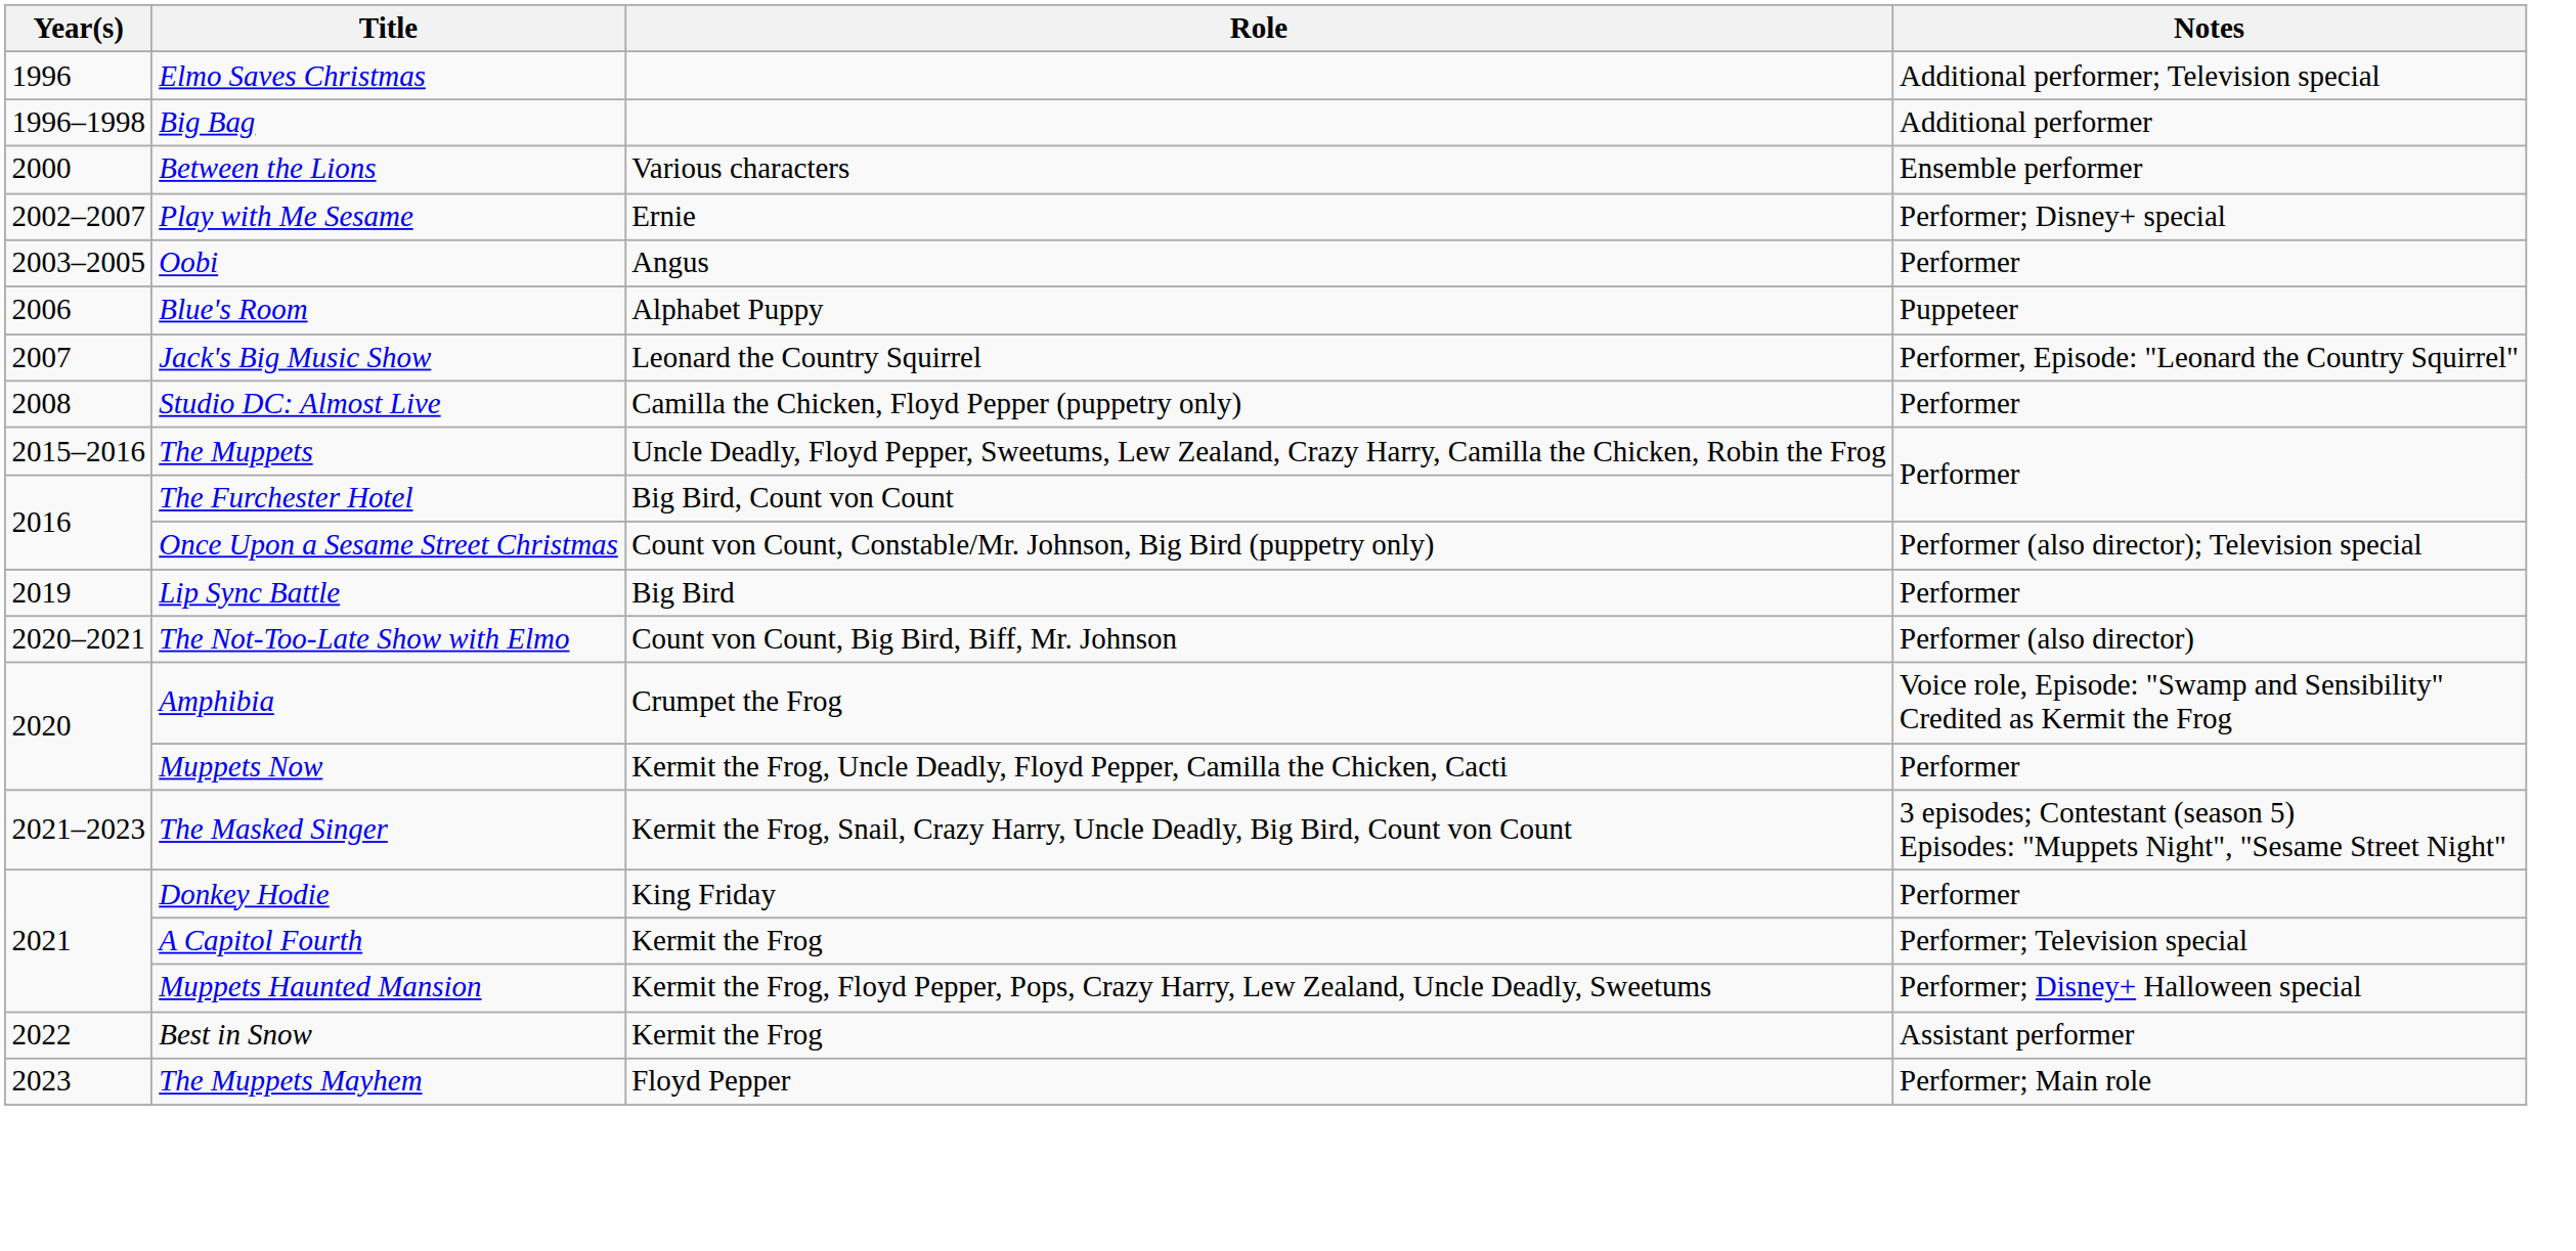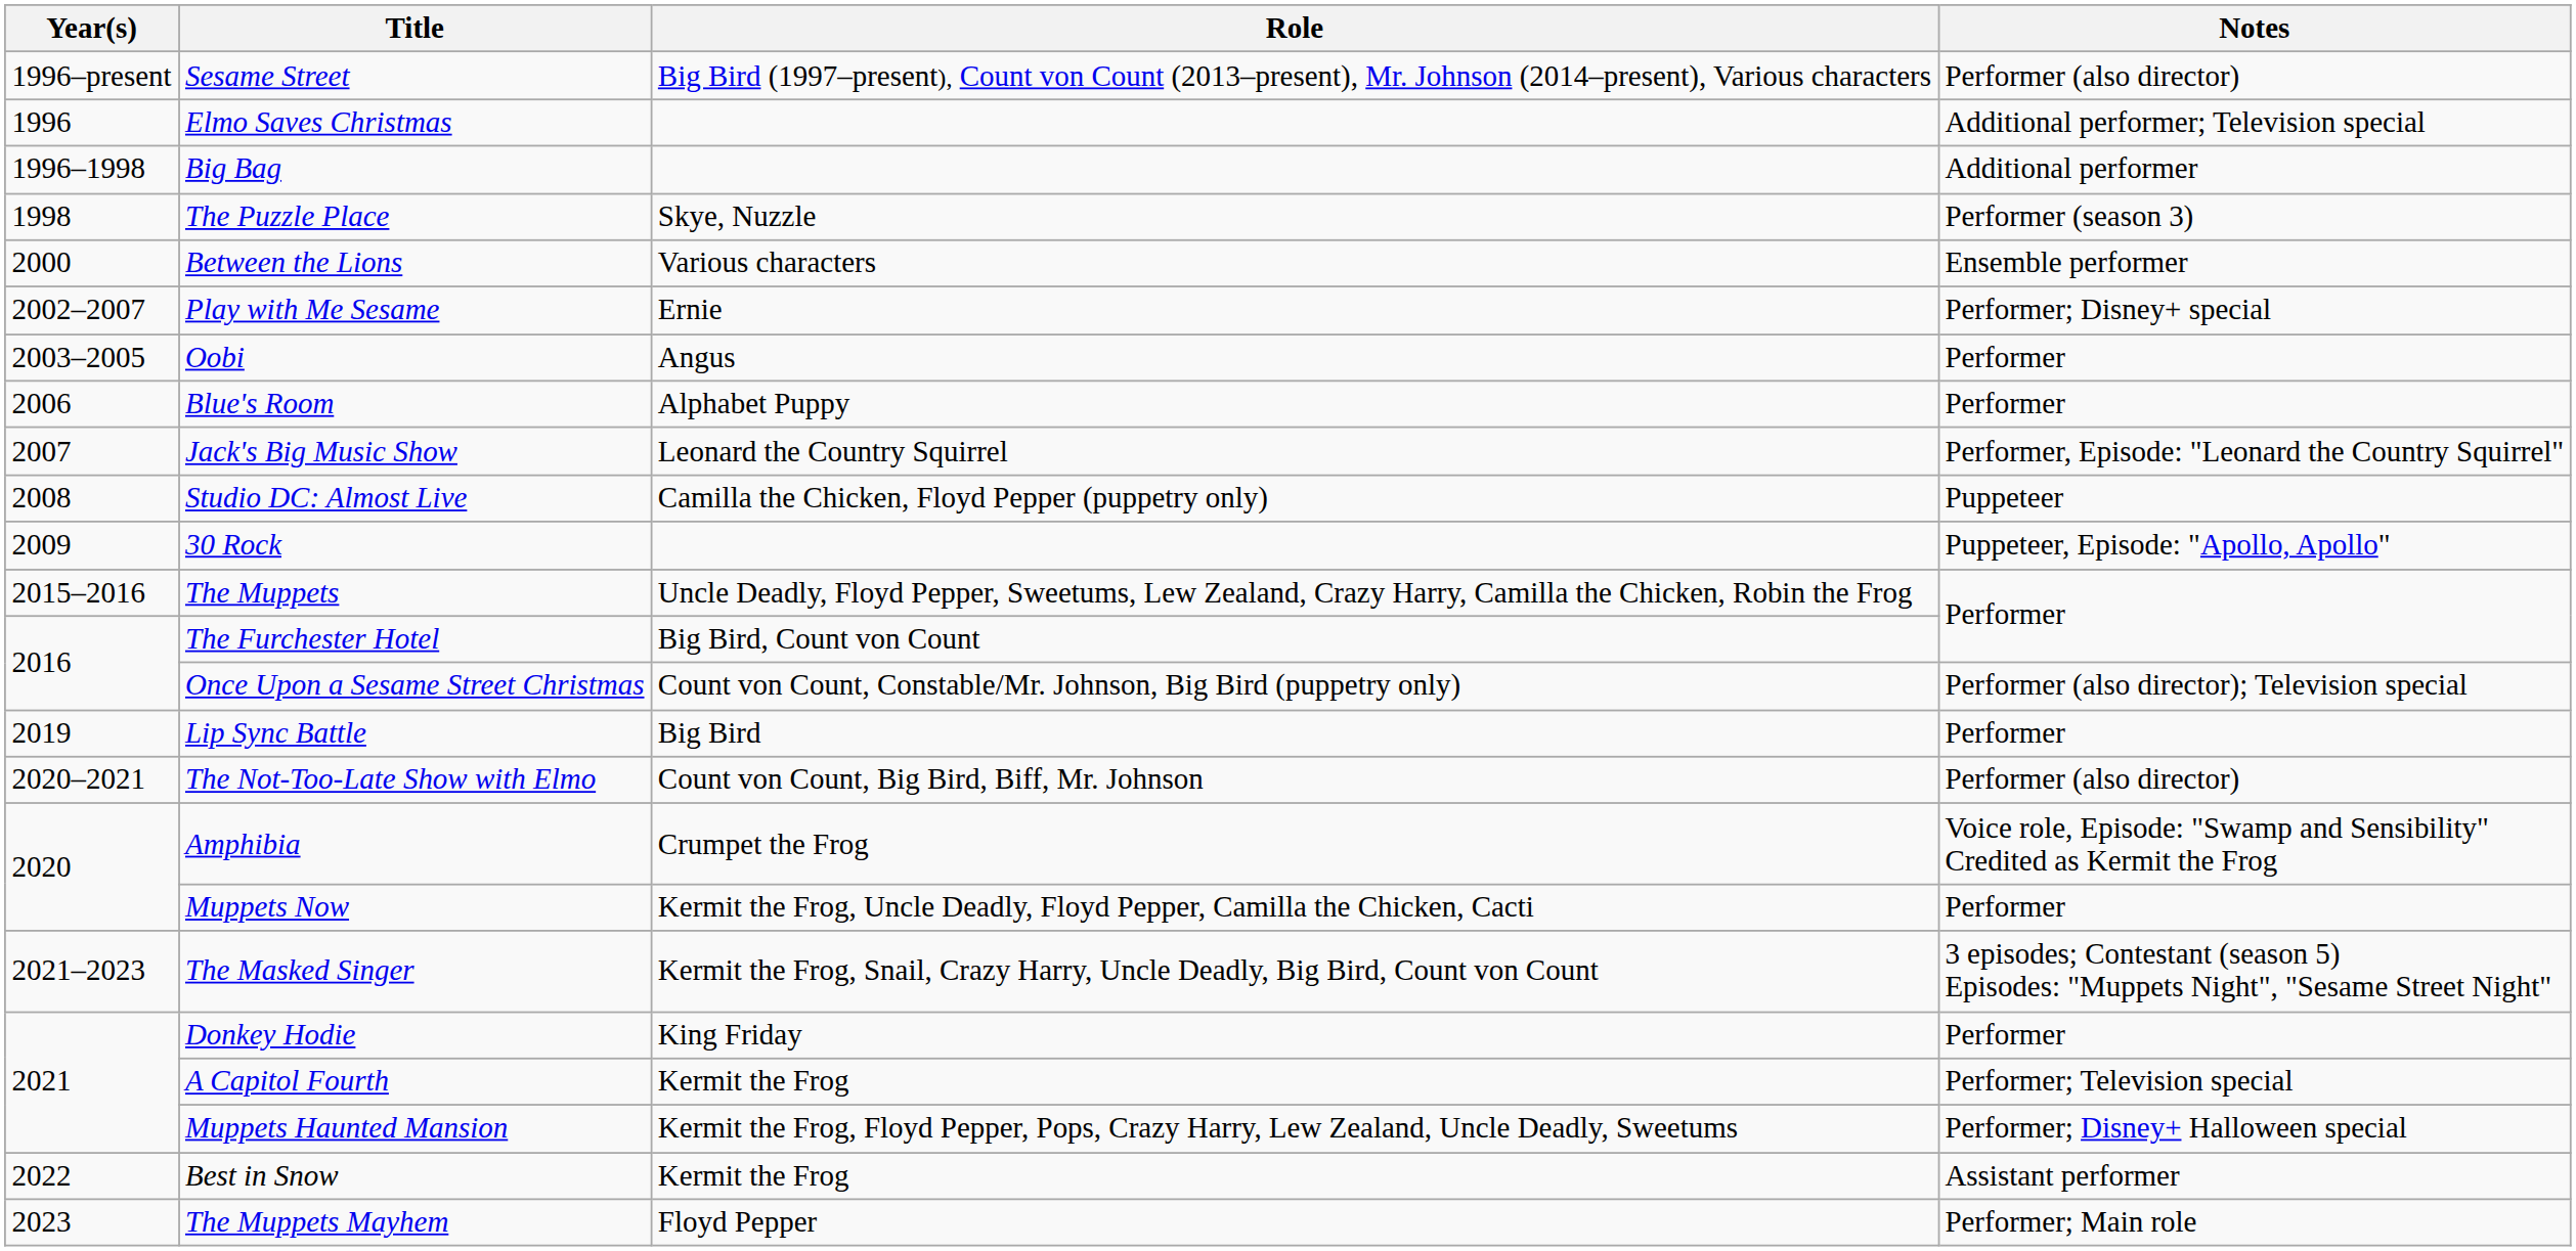 <table class="wikitable">
 <tr>
 <th>Year(s)</th>
 <th>Title</th>
 <th>Role</th>
 <th>Notes</th>
+</tr>
+<tr>
+<td>1996–present</td>
+<td><em><a href='#'>Sesame Street</a></em></td>
+<td><a href='#'>Big Bird</a> (1997–present<small>),</small> <a href='#'>Count von Count</a> (2013–present), <a href='#'>Mr. Johnson</a> (2014–present), Various characters</td>
+<td>Performer (also director)</td>
 </tr>
 <tr>
 <td>1996</td>
 <td><em><a href='#'>Elmo Saves Christmas</a></em></td>
 <td></td>
 <td>Additional performer; Television special</td>
 </tr>
 <tr>
 <td>1996–1998</td>
 <td><em><a href='#'>Big Bag</a></em></td>
 <td></td>
 <td>Additional performer</td>
+</tr>
+<tr>
+<td>1998</td>
+<td><em><a href='#'>The Puzzle Place</a></em></td>
+<td>Skye, Nuzzle</td>
+<td>Performer (season 3)</td>
 </tr>
 <tr>
 <td>2000</td>
 <td><em><a href='#'>Between the Lions</a></em></td>
 <td>Various characters</td>
 <td>Ensemble performer</td>
 </tr>
 <tr>
 <td>2002–2007</td>
 <td><em><a href='#'>Play with Me Sesame</a></em></td>
 <td>Ernie</td>
 <td>Performer; Disney+ special</td>
 </tr>
 <tr>
 <td>2003–2005</td>
 <td><em><a href='#'>Oobi</a></em></td>
 <td>Angus</td>
 <td>Performer</td>
 </tr>
 <tr>
 <td>2006</td>
 <td><em><a href='#'>Blue's Room</a></em></td>
 <td>Alphabet Puppy</td>
-<td>Puppeteer</td>
+<td>Performer</td>
 </tr>
 <tr>
 <td>2007</td>
 <td><em><a href='#'>Jack's Big Music Show</a></em></td>
 <td>Leonard the Country Squirrel</td>
 <td>Performer, Episode: "Leonard the Country Squirrel"</td>
 </tr>
 <tr>
 <td>2008</td>
 <td><em><a href='#'>Studio DC: Almost Live</a></em></td>
 <td>Camilla the Chicken, Floyd Pepper (puppetry only)</td>
-<td>Performer</td>
+<td>Puppeteer</td>
+</tr>
+<tr>
+<td>2009</td>
+<td><em><a href='#'>30 Rock</a></em></td>
+<td></td>
+<td>Puppeteer, Episode: "<a href='#'>Apollo, Apollo</a>"</td>
 </tr>
 <tr>
 <td>2015–2016</td>
 <td><em><a href='#'>The Muppets</a></em></td>
 <td>Uncle Deadly, Floyd Pepper, Sweetums, Lew Zealand, Crazy Harry, Camilla the Chicken, Robin the Frog</td>
 <td rowspan="2">Performer</td>
 </tr>
 <tr>
 <td rowspan="2">2016</td>
 <td><em><a href='#'>The Furchester Hotel</a></em></td>
 <td>Big Bird, Count von Count</td>
 </tr>
 <tr>
 <td><em><a href='#'>Once Upon a Sesame Street Christmas</a></em></td>
 <td>Count von Count, Constable/Mr. Johnson, Big Bird (puppetry only)</td>
 <td>Performer (also director); Television special</td>
 </tr>
 <tr>
 <td>2019</td>
 <td><em><a href='#'>Lip Sync Battle</a></em></td>
 <td>Big Bird</td>
 <td>Performer</td>
 </tr>
 <tr>
 <td>2020–2021</td>
 <td><em><a href='#'>The Not-Too-Late Show with Elmo</a></em></td>
 <td>Count von Count, Big Bird, Biff, Mr. Johnson</td>
 <td>Performer (also director)</td>
 </tr>
 <tr>
 <td rowspan="2">2020</td>
 <td><em><a href='#'>Amphibia</a></em></td>
 <td>Crumpet the Frog</td>
 <td>Voice role, Episode: "Swamp and Sensibility"<br>Credited as Kermit the Frog</td>
 </tr>
 <tr>
 <td><em><a href='#'>Muppets Now</a></em></td>
 <td>Kermit the Frog, Uncle Deadly, Floyd Pepper, Camilla the Chicken, Cacti</td>
 <td>Performer</td>
 </tr>
 <tr>
 <td>2021–2023</td>
 <td><em><a href='#'>The Masked Singer</a></em></td>
 <td>Kermit the Frog, Snail, Crazy Harry, Uncle Deadly, Big Bird, Count von Count</td>
 <td>3 episodes; Contestant (season 5)<br>Episodes: "Muppets Night", "Sesame Street Night"</td>
 </tr>
 <tr>
 <td rowspan="3">2021</td>
 <td><em><a href='#'>Donkey Hodie</a></em></td>
 <td>King Friday</td>
 <td>Performer</td>
 </tr>
 <tr>
 <td><em><a href='#'>A Capitol Fourth</a></em></td>
 <td>Kermit the Frog</td>
 <td>Performer; Television special</td>
 </tr>
 <tr>
 <td><em><a href='#'>Muppets Haunted Mansion</a></em></td>
 <td>Kermit the Frog, Floyd Pepper, Pops, Crazy Harry, Lew Zealand, Uncle Deadly, Sweetums</td>
 <td>Performer; <a href='#'>Disney+</a> Halloween special</td>
 </tr>
 <tr>
 <td>2022</td>
 <td><em>Best in Snow</em></td>
 <td>Kermit the Frog</td>
 <td>Assistant performer</td>
 </tr>
 <tr>
 <td>2023</td>
 <td><em><a href='#'>The Muppets Mayhem</a></em></td>
 <td>Floyd Pepper</td>
 <td>Performer; Main role</td>
 </tr>
 </table>
